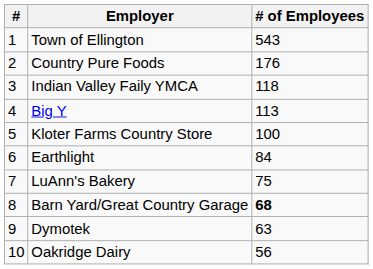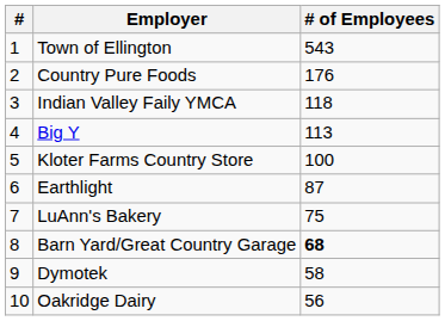 <table class="wikitable">
 <tr>
 <th>#</th>
 <th>Employer</th>
 <th># of Employees</th>
 </tr>
 <tr>
 <td>1</td>
 <td>Town of Ellington</td>
 <td>543</td>
 </tr>
 <tr>
 <td>2</td>
 <td>Country Pure Foods</td>
 <td>176</td>
 </tr>
 <tr>
 <td>3</td>
 <td>Indian Valley Faily YMCA</td>
 <td>118</td>
 </tr>
 <tr>
 <td>4</td>
 <td><a href='#'>Big Y</a></td>
 <td>113</td>
 </tr>
 <tr>
 <td>5</td>
 <td>Kloter Farms Country Store</td>
 <td>100</td>
 </tr>
 <tr>
 <td>6</td>
 <td>Earthlight</td>
-<td>84</td>
+<td>87</td>
 </tr>
 <tr>
 <td>7</td>
 <td>LuAnn's Bakery</td>
 <td>75</td>
 </tr>
 <tr>
 <td>8</td>
 <td>Barn Yard/Great Country Garage</td>
 <td><strong>68</strong></td>
 </tr>
 <tr>
 <td>9</td>
 <td>Dymotek</td>
-<td>63</td>
+<td>58</td>
 </tr>
 <tr>
 <td>10</td>
 <td>Oakridge Dairy</td>
 <td>56</td>
 </tr>
 </table>
